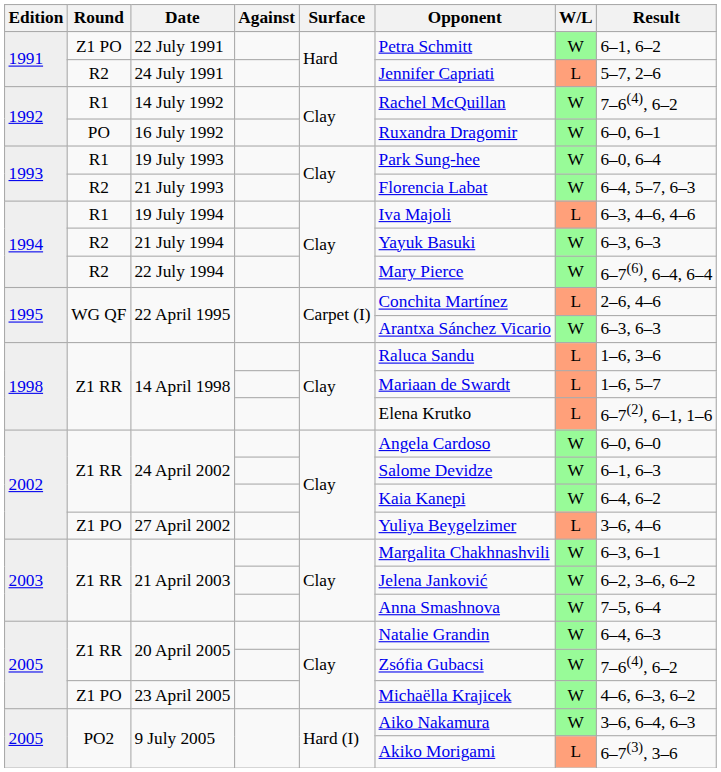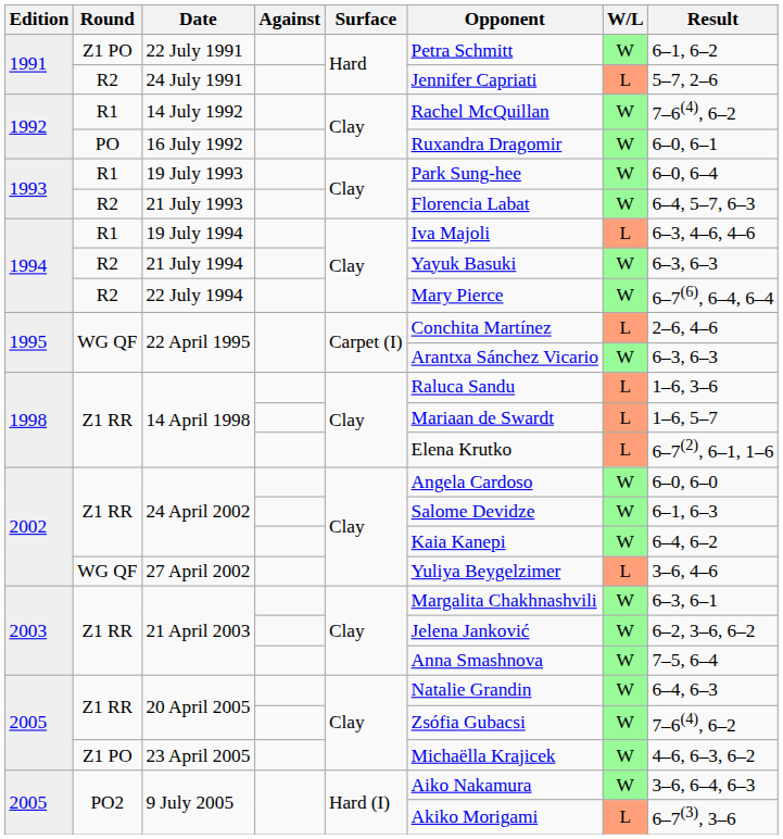 <table class="wikitable sortable">
 <tr>
 <th>Edition</th>
 <th>Round</th>
 <th>Date</th>
 <th>Against</th>
 <th>Surface</th>
 <th>Opponent</th>
 <th>W/L</th>
 <th>Result</th>
 </tr>
 <tr>
 <td rowspan="2" bgcolor="#efefef"><a href='#'>1991</a></td>
 <td align="center">Z1 PO</td>
 <td>22 July 1991</td>
 <td></td>
 <td rowspan="2">Hard</td>
 <td><a href='#'>Petra Schmitt</a></td>
 <td bgcolor="#98FB98" align="center">W</td>
 <td>6–1, 6–2</td>
 </tr>
 <tr>
 <td align="center">R2</td>
 <td>24 July 1991</td>
 <td></td>
 <td><a href='#'>Jennifer Capriati</a></td>
 <td bgcolor="#FFA07A" align="center">L</td>
 <td>5–7, 2–6</td>
 </tr>
 <tr>
 <td rowspan="2" bgcolor="#efefef"><a href='#'>1992</a></td>
 <td align="center">R1</td>
 <td>14 July 1992</td>
 <td></td>
 <td rowspan="2">Clay</td>
 <td><a href='#'>Rachel McQuillan</a></td>
 <td bgcolor="#98FB98" align="center">W</td>
 <td>7–6<sup>(4)</sup>, 6–2</td>
 </tr>
 <tr>
 <td align="center">PO</td>
 <td>16 July 1992</td>
 <td></td>
 <td><a href='#'>Ruxandra Dragomir</a></td>
 <td bgcolor="#98FB98" align="center">W</td>
 <td>6–0, 6–1</td>
 </tr>
 <tr>
 <td rowspan="2" bgcolor="#efefef"><a href='#'>1993</a></td>
 <td align="center">R1</td>
 <td>19 July 1993</td>
 <td></td>
 <td rowspan="2">Clay</td>
 <td><a href='#'>Park Sung-hee</a></td>
 <td bgcolor="#98FB98" align="center">W</td>
 <td>6–0, 6–4</td>
 </tr>
 <tr>
 <td align="center">R2</td>
 <td>21 July 1993</td>
 <td></td>
 <td><a href='#'>Florencia Labat</a></td>
 <td bgcolor="#98FB98" align="center">W</td>
 <td>6–4, 5–7, 6–3</td>
 </tr>
 <tr>
 <td rowspan="3" bgcolor="#efefef"><a href='#'>1994</a></td>
 <td align="center">R1</td>
 <td>19 July 1994</td>
 <td></td>
 <td rowspan="3">Clay</td>
 <td><a href='#'>Iva Majoli</a></td>
 <td bgcolor="#FFA07A" align="center">L</td>
 <td>6–3, 4–6, 4–6</td>
 </tr>
 <tr>
 <td align="center">R2</td>
 <td>21 July 1994</td>
 <td></td>
 <td><a href='#'>Yayuk Basuki</a></td>
 <td bgcolor="#98FB98" align="center">W</td>
 <td>6–3, 6–3</td>
 </tr>
 <tr>
 <td align="center">R2</td>
 <td>22 July 1994</td>
 <td></td>
 <td><a href='#'>Mary Pierce</a></td>
 <td bgcolor="#98FB98" align="center">W</td>
 <td>6–7<sup>(6)</sup>, 6–4, 6–4</td>
 </tr>
 <tr>
 <td rowspan="2" bgcolor="#efefef"><a href='#'>1995</a></td>
 <td rowspan="2" align="center">WG QF</td>
 <td rowspan="2">22 April 1995</td>
 <td rowspan="2"></td>
 <td rowspan="2">Carpet (I)</td>
 <td><a href='#'>Conchita Martínez</a></td>
 <td bgcolor="#FFA07A" align="center">L</td>
 <td>2–6, 4–6</td>
 </tr>
 <tr>
 <td><a href='#'>Arantxa Sánchez Vicario</a></td>
 <td bgcolor="#98FB98" align="center">W</td>
 <td>6–3, 6–3</td>
 </tr>
 <tr>
 <td rowspan="3" bgcolor="#efefef"><a href='#'>1998</a></td>
 <td rowspan="3" align="center">Z1 RR</td>
 <td rowspan="3">14 April 1998</td>
 <td></td>
 <td rowspan="3">Clay</td>
 <td><a href='#'>Raluca Sandu</a></td>
 <td bgcolor="#FFA07A" align="center">L</td>
 <td>1–6, 3–6</td>
 </tr>
 <tr>
 <td></td>
 <td><a href='#'>Mariaan de Swardt</a></td>
 <td bgcolor="#FFA07A" align="center">L</td>
 <td>1–6, 5–7</td>
 </tr>
 <tr>
 <td></td>
 <td>Elena Krutko</td>
 <td bgcolor="#FFA07A" align="center">L</td>
 <td>6–7<sup>(2)</sup>, 6–1, 1–6</td>
 </tr>
 <tr>
 <td rowspan="4" bgcolor="#efefef"><a href='#'>2002</a></td>
 <td rowspan="3" align="center">Z1 RR</td>
 <td rowspan="3">24 April 2002</td>
 <td></td>
 <td rowspan="4">Clay</td>
 <td><a href='#'>Angela Cardoso</a></td>
 <td bgcolor="#98FB98" align="center">W</td>
 <td>6–0, 6–0</td>
 </tr>
 <tr>
 <td></td>
 <td><a href='#'>Salome Devidze</a></td>
 <td bgcolor="#98FB98" align="center">W</td>
 <td>6–1, 6–3</td>
 </tr>
 <tr>
 <td></td>
 <td><a href='#'>Kaia Kanepi</a></td>
 <td bgcolor="#98FB98" align="center">W</td>
 <td>6–4, 6–2</td>
 </tr>
 <tr>
-<td align="center">Z1 PO</td>
+<td align="center">WG QF</td>
 <td>27 April 2002</td>
 <td></td>
 <td><a href='#'>Yuliya Beygelzimer</a></td>
 <td bgcolor="#FFA07A" align="center">L</td>
 <td>3–6, 4–6</td>
 </tr>
 <tr>
 <td rowspan="3" bgcolor="#efefef"><a href='#'>2003</a></td>
 <td rowspan="3" align="center">Z1 RR</td>
 <td rowspan="3">21 April 2003</td>
 <td></td>
 <td rowspan="3">Clay</td>
 <td><a href='#'>Margalita Chakhnashvili</a></td>
 <td bgcolor="#98FB98" align="center">W</td>
 <td>6–3, 6–1</td>
 </tr>
 <tr>
 <td></td>
 <td><a href='#'>Jelena Janković</a></td>
 <td bgcolor="#98FB98" align="center">W</td>
 <td>6–2, 3–6, 6–2</td>
 </tr>
 <tr>
 <td></td>
 <td><a href='#'>Anna Smashnova</a></td>
 <td bgcolor="#98FB98" align="center">W</td>
 <td>7–5, 6–4</td>
 </tr>
 <tr>
 <td rowspan="3" bgcolor="#efefef"><a href='#'>2005</a></td>
 <td rowspan="2" align="center">Z1 RR</td>
 <td rowspan="2">20 April 2005</td>
 <td></td>
 <td rowspan="3">Clay</td>
 <td><a href='#'>Natalie Grandin</a></td>
 <td bgcolor="#98FB98" align="center">W</td>
 <td>6–4, 6–3</td>
 </tr>
 <tr>
 <td></td>
 <td><a href='#'>Zsófia Gubacsi</a></td>
 <td bgcolor="#98FB98" align="center">W</td>
 <td>7–6<sup>(4)</sup>, 6–2</td>
 </tr>
 <tr>
 <td align="center">Z1 PO</td>
 <td>23 April 2005</td>
 <td></td>
 <td><a href='#'>Michaëlla Krajicek</a></td>
 <td bgcolor="#98FB98" align="center">W</td>
 <td>4–6, 6–3, 6–2</td>
 </tr>
 <tr>
 <td rowspan="2" bgcolor="#efefef"><a href='#'>2005</a></td>
 <td rowspan="2" align="center">PO2</td>
 <td rowspan="2">9 July 2005</td>
 <td rowspan="2"></td>
 <td rowspan="2">Hard (I)</td>
 <td><a href='#'>Aiko Nakamura</a></td>
 <td bgcolor="#98FB98" align="center">W</td>
 <td>3–6, 6–4, 6–3</td>
 </tr>
 <tr>
 <td><a href='#'>Akiko Morigami</a></td>
 <td bgcolor="#FFA07A" align="center">L</td>
 <td>6–7<sup>(3)</sup>, 3–6</td>
 </tr>
 </table>
